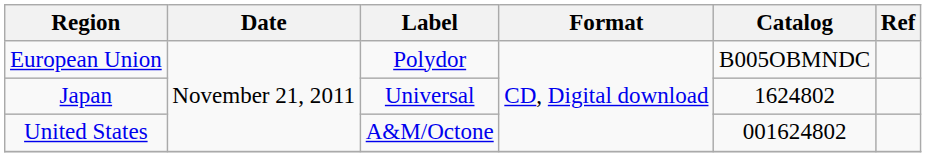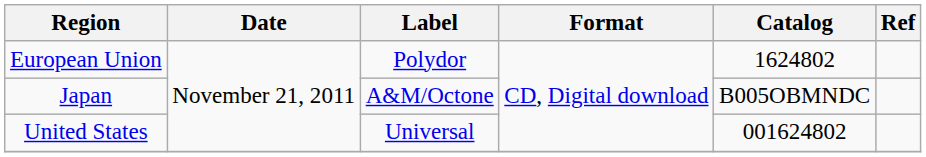 <table class="wikitable" style="text-align:center;">
 <tr>
 <th>Region</th>
 <th>Date</th>
 <th>Label</th>
 <th>Format</th>
 <th>Catalog</th>
 <th>Ref</th>
 </tr>
 <tr>
 <td><a href='#'>European Union</a></td>
 <td rowspan="3">November 21, 2011</td>
 <td><a href='#'>Polydor</a></td>
 <td rowspan="3"><a href='#'>CD</a>, <a href='#'>Digital download</a></td>
+<td>1624802</td>
+<td></td>
+</tr>
+<tr>
+<td><a href='#'>Japan</a></td>
+<td><a href='#'>A&M/Octone</a></td>
 <td>B005OBMNDC</td>
 <td></td>
 </tr>
 <tr>
-<td><a href='#'>Japan</a></td>
+<td><a href='#'>United States</a></td>
 <td><a href='#'>Universal</a></td>
-<td>1624802</td>
-<td></td>
-</tr>
-<tr>
-<td><a href='#'>United States</a></td>
-<td><a href='#'>A&M/Octone</a></td>
 <td>001624802</td>
 <td></td>
 </tr>
 <tr>
 </tr>
 </table>
